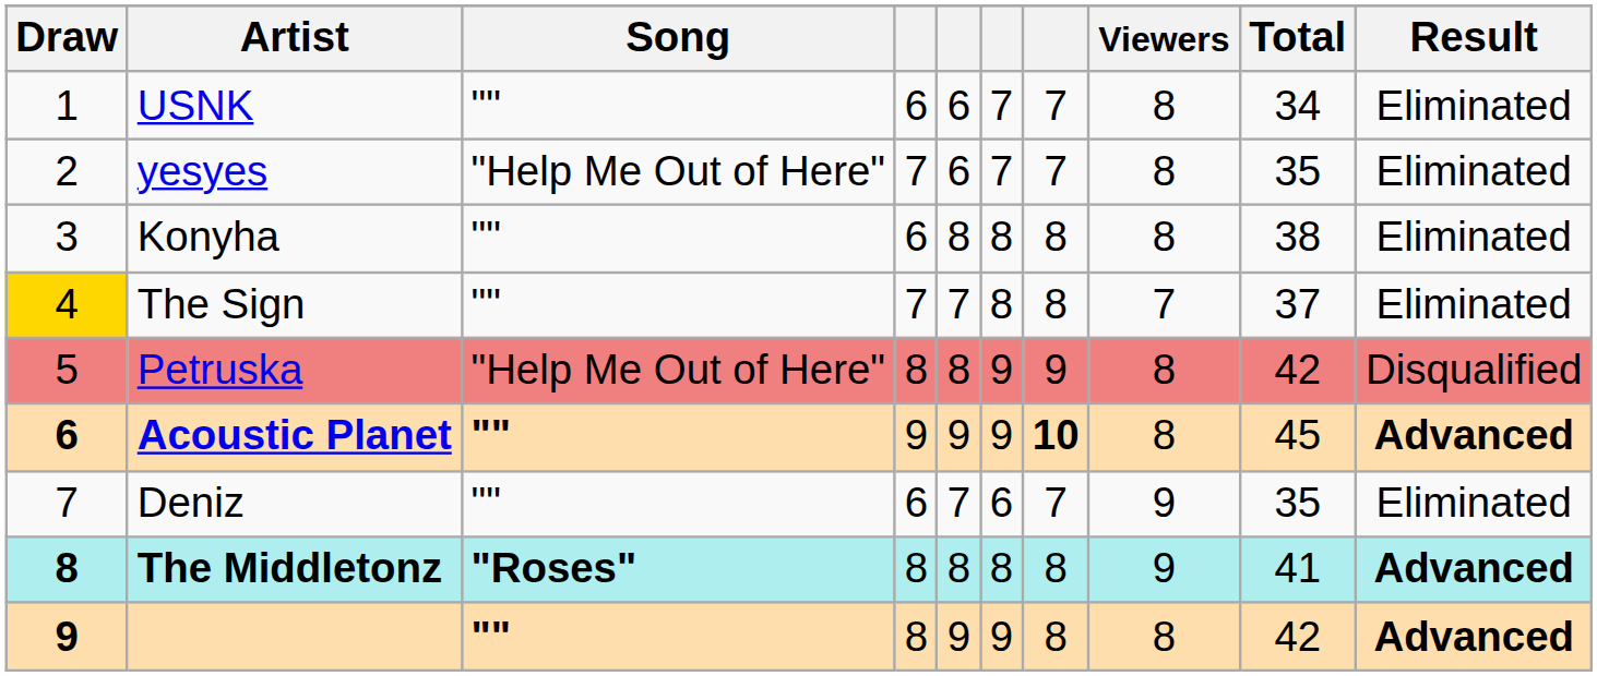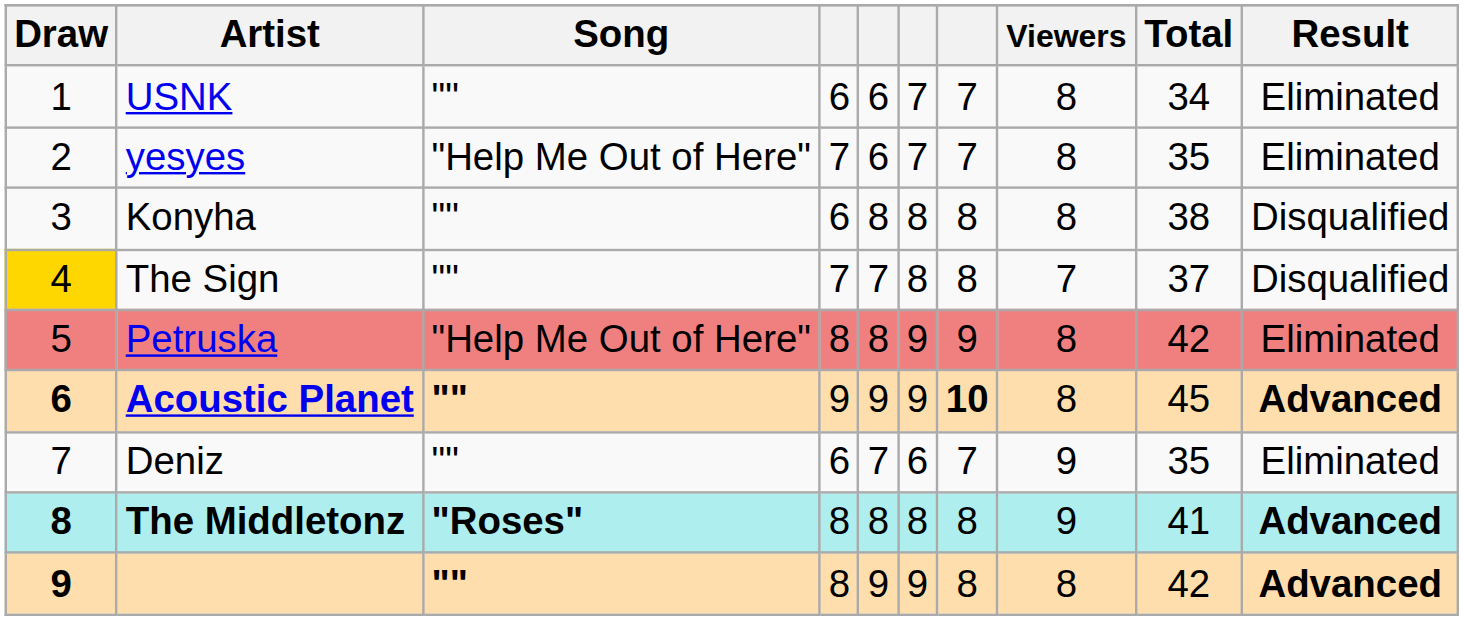 <table class="sortable wikitable" style="margin: 1em auto 1em auto; text-align:center">
 <tr>
 </tr>
 <tr>
 <th>Draw</th>
 <th>Artist</th>
 <th>Song</th>
 <th><small></small></th>
 <th><small></small></th>
 <th><small></small></th>
 <th><small></small></th>
 <th><small>Viewers</small></th>
 <th>Total</th>
 <th>Result</th>
 </tr>
 <tr>
 <td>1</td>
 <td align="left"><a href='#'>USNK</a></td>
 <td align="left">""</td>
 <td>6</td>
 <td>6</td>
 <td>7</td>
 <td>7</td>
 <td>8</td>
 <td>34</td>
 <td>Eliminated</td>
 </tr>
 <tr>
 <td>2</td>
 <td align="left"><a href='#'>yesyes</a></td>
 <td align="left">"Help Me Out of Here"</td>
 <td>7</td>
 <td>6</td>
 <td>7</td>
 <td>7</td>
 <td>8</td>
 <td>35</td>
 <td>Eliminated</td>
 </tr>
 <tr>
 <td>3</td>
 <td align="left">Konyha</td>
 <td align="left">""</td>
 <td>6</td>
 <td>8</td>
 <td>8</td>
 <td>8</td>
 <td>8</td>
 <td>38</td>
-<td>Eliminated</td>
+<td align="left">Disqualified</td>
 </tr>
 <tr>
 <td style="background: gold;">4</td>
 <td align="left" data-sort-value="Sign, The">The Sign</td>
 <td align="left">""</td>
 <td>7</td>
 <td>7</td>
 <td>8</td>
 <td>8</td>
 <td>7</td>
 <td>37</td>
-<td>Eliminated</td>
+<td align="left">Disqualified</td>
 </tr>
 <tr style="background:#F08080;">
 <td>5</td>
 <td align="left"><a href='#'>Petruska</a></td>
 <td align="left">"Help Me Out of Here"</td>
 <td>8</td>
 <td>8</td>
 <td>9</td>
 <td>9</td>
 <td>8</td>
 <td>42</td>
-<td align="left">Disqualified</td>
+<td>Eliminated</td>
 </tr>
 <tr style="background:navajowhite;">
 <td><strong>6</strong></td>
 <td align="left"><strong><a href='#'>Acoustic Planet</a></strong></td>
 <td align="left"><strong>""</strong></td>
 <td>9</td>
 <td>9</td>
 <td>9</td>
 <td><strong>10</strong></td>
 <td>8</td>
 <td>45</td>
 <td><strong>Advanced</strong></td>
 </tr>
 <tr>
 <td>7</td>
 <td align="left">Deniz</td>
 <td align="left">""</td>
 <td>6</td>
 <td>7</td>
 <td>6</td>
 <td>7</td>
 <td>9</td>
 <td>35</td>
 <td>Eliminated</td>
 </tr>
 <tr style="background:paleturquoise;">
 <td><strong>8</strong></td>
 <td align="left" data-sort-value="Middletonz, The"><strong>The Middletonz</strong></td>
 <td align="left"><strong>"Roses"</strong></td>
 <td>8</td>
 <td>8</td>
 <td>8</td>
 <td>8</td>
 <td>9</td>
 <td>41</td>
 <td><strong>Advanced</strong></td>
 </tr>
 <tr style="background:navajowhite;">
 <td><strong>9</strong></td>
 <td align="left"><strong></strong></td>
 <td align="left"><strong>""</strong></td>
 <td>8</td>
 <td>9</td>
 <td>9</td>
 <td>8</td>
 <td>8</td>
 <td>42</td>
 <td><strong>Advanced</strong></td>
 </tr>
 </table>
